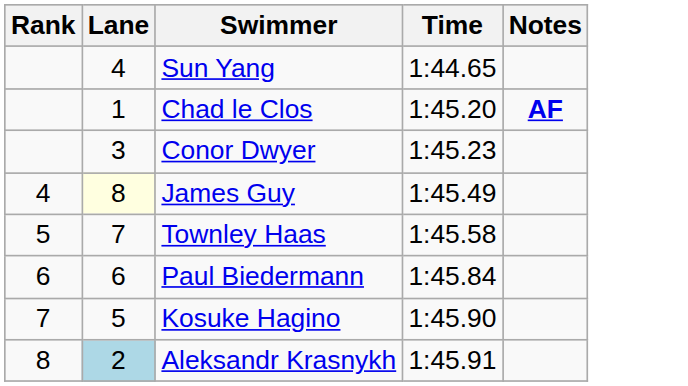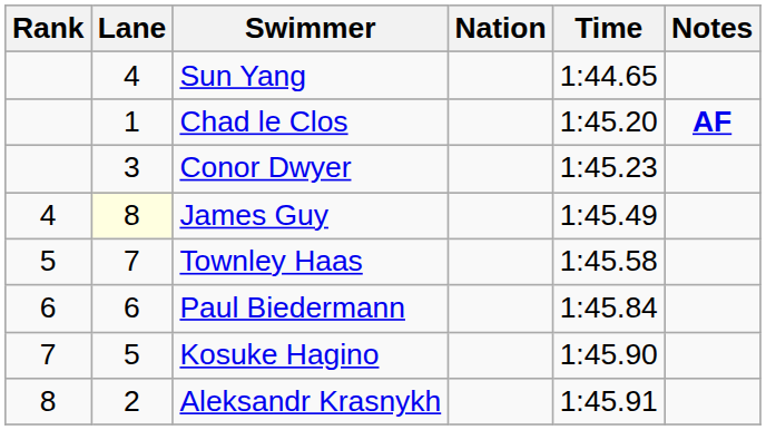 <table class="wikitable sortable" style="text-align:center">
 <tr>
 <th>Rank</th>
 <th>Lane</th>
 <th>Swimmer</th>
+<th>Nation</th>
 <th>Time</th>
 <th>Notes</th>
 </tr>
 <tr>
 <td></td>
 <td>4</td>
 <td align=left><a href='#'>Sun Yang</a></td>
+<td align=left></td>
 <td>1:44.65</td>
 <td></td>
 </tr>
 <tr>
 <td></td>
 <td>1</td>
 <td align=left><a href='#'>Chad le Clos</a></td>
+<td align=left></td>
 <td>1:45.20</td>
 <td><strong><a href='#'>AF</a></strong></td>
 </tr>
 <tr>
 <td></td>
 <td>3</td>
 <td align=left><a href='#'>Conor Dwyer</a></td>
+<td align=left></td>
 <td>1:45.23</td>
 <td></td>
 </tr>
 <tr>
 <td>4</td>
 <td style="background: lightyellow;">8</td>
 <td align=left><a href='#'>James Guy</a></td>
+<td align=left></td>
 <td>1:45.49</td>
 <td></td>
 </tr>
 <tr>
 <td>5</td>
 <td>7</td>
 <td align=left><a href='#'>Townley Haas</a></td>
+<td align=left></td>
 <td>1:45.58</td>
 <td></td>
 </tr>
 <tr>
 <td>6</td>
 <td>6</td>
 <td align=left><a href='#'>Paul Biedermann</a></td>
+<td align=left></td>
 <td>1:45.84</td>
 <td></td>
 </tr>
 <tr>
 <td>7</td>
 <td>5</td>
 <td align=left><a href='#'>Kosuke Hagino</a></td>
+<td align=left></td>
 <td>1:45.90</td>
 <td></td>
 </tr>
 <tr>
 <td>8</td>
-<td style="background: lightblue;">2</td>
+<td>2</td>
 <td align=left><a href='#'>Aleksandr Krasnykh</a></td>
+<td align=left></td>
 <td>1:45.91</td>
 <td></td>
 </tr>
 </table>
